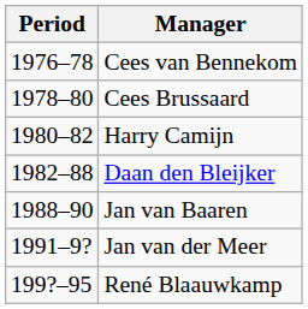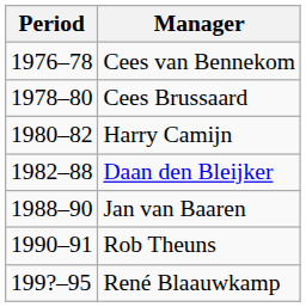 <table class="wikitable">
 <tr>
 <th>Period</th>
 <th>Manager</th>
 </tr>
 <tr>
 <td>1976–78</td>
 <td> Cees van Bennekom</td>
 </tr>
 <tr>
 <td>1978–80</td>
 <td> Cees Brussaard</td>
 </tr>
 <tr>
 <td>1980–82</td>
 <td> Harry Camijn</td>
 </tr>
 <tr>
 <td>1982–88</td>
 <td> <a href='#'>Daan den Bleijker</a></td>
 </tr>
 <tr>
 <td>1988–90</td>
 <td> Jan van Baaren</td>
 </tr>
 <tr>
-<td>1991–9?</td>
-<td> Jan van der Meer</td>
+<td>1990–91</td>
+<td> Rob Theuns</td>
 </tr>
 <tr>
 <td>199?–95</td>
 <td> René Blaauwkamp</td>
 </tr>
 </table>
